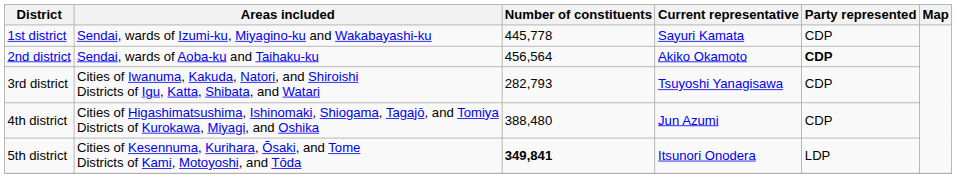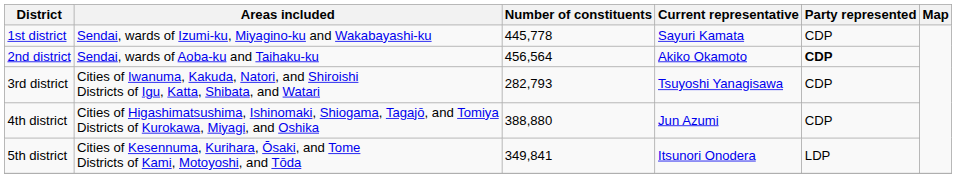 <table class="wikitable">
 <tr>
 <th>District</th>
 <th>Areas included</th>
 <th>Number of constituents</th>
 <th>Current representative</th>
 <th>Party represented</th>
 <th>Map</th>
 </tr>
 <tr>
 <td><a href='#'>1st district</a></td>
 <td><a href='#'>Sendai</a>, wards of <a href='#'>Izumi-ku</a>, <a href='#'>Miyagino-ku</a> and <a href='#'>Wakabayashi-ku</a></td>
 <td>445,778</td>
 <td><a href='#'>Sayuri Kamata</a></td>
 <td>CDP</td>
 <td rowspan="5"></td>
 </tr>
 <tr>
 <td><a href='#'>2nd district</a></td>
 <td><a href='#'>Sendai</a>, wards of <a href='#'>Aoba-ku</a> and <a href='#'>Taihaku-ku</a></td>
 <td>456,564</td>
 <td><a href='#'>Akiko Okamoto</a></td>
 <td><strong>CDP</strong></td>
 </tr>
 <tr>
 <td>3rd district</td>
 <td>Cities of <a href='#'>Iwanuma</a>, <a href='#'>Kakuda</a>, <a href='#'>Natori</a>, and <a href='#'>Shiroishi</a><br>Districts of <a href='#'>Igu</a>, <a href='#'>Katta</a>, <a href='#'>Shibata</a>, and <a href='#'>Watari</a></td>
 <td>282,793</td>
 <td><a href='#'>Tsuyoshi Yanagisawa</a></td>
 <td>CDP</td>
 </tr>
 <tr>
 <td>4th district</td>
 <td>Cities of <a href='#'>Higashimatsushima</a>, <a href='#'>Ishinomaki</a>, <a href='#'>Shiogama</a>, <a href='#'>Tagajō</a>, and <a href='#'>Tomiya</a><br>Districts of <a href='#'>Kurokawa</a>, <a href='#'>Miyagi</a>, and <a href='#'>Oshika</a></td>
-<td>388,480</td>
+<td>388,880</td>
 <td><a href='#'>Jun Azumi</a></td>
 <td>CDP</td>
 </tr>
 <tr>
 <td>5th district</td>
 <td>Cities of <a href='#'>Kesennuma</a>, <a href='#'>Kurihara</a>, <a href='#'>Ōsaki</a>, and <a href='#'>Tome</a><br>Districts of <a href='#'>Kami</a>, <a href='#'>Motoyoshi</a>, and <a href='#'>Tōda</a></td>
-<td><strong>349,841</strong></td>
+<td>349,841</td>
 <td><a href='#'>Itsunori Onodera</a></td>
 <td>LDP</td>
 </tr>
 <tr>
 </tr>
 </table>
